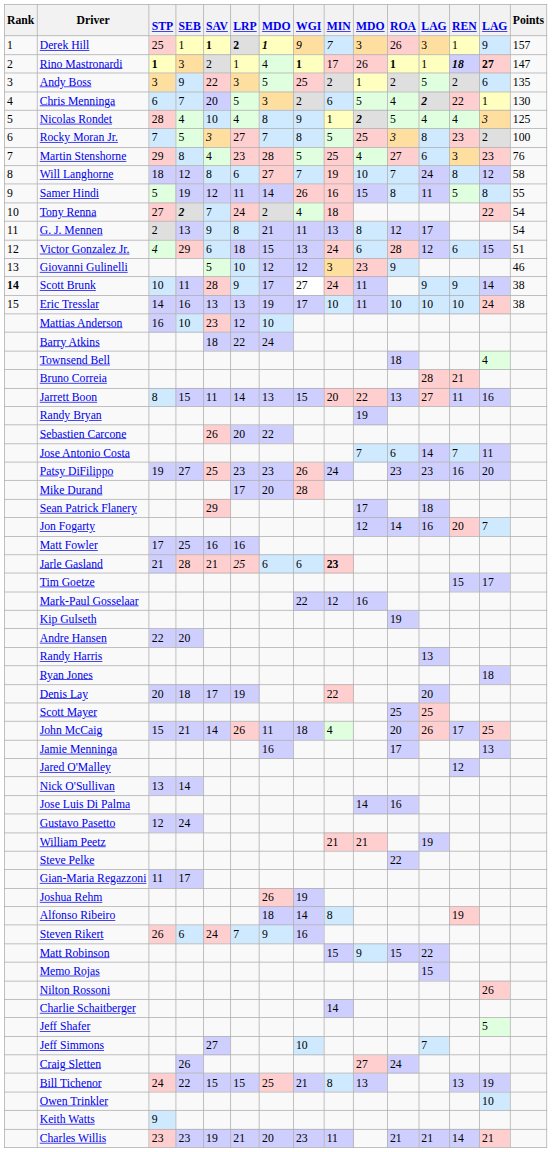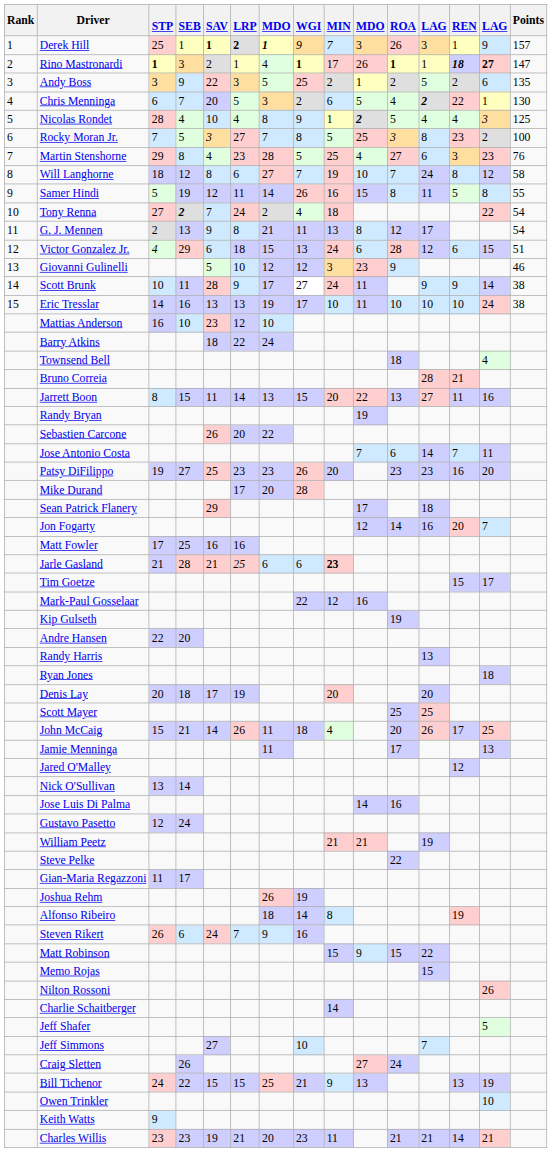 <table class="wikitable">
 <tr>
 <th>Rank</th>
 <th>Driver</th>
 <th> <br> <a href='#'>STP</a></th>
 <th> <br> <a href='#'>SEB</a></th>
 <th> <br> <a href='#'>SAV</a></th>
 <th> <br> <a href='#'>LRP</a></th>
 <th> <br> <a href='#'>MDO</a></th>
 <th> <br> <a href='#'>WGI</a></th>
 <th> <br> <a href='#'>MIN</a></th>
 <th> <br> <a href='#'>MDO</a></th>
 <th> <br> <a href='#'>ROA</a></th>
 <th> <br> <a href='#'>LAG</a></th>
 <th> <br> <a href='#'>REN</a></th>
 <th> <br> <a href='#'>LAG</a></th>
 <th>Points</th>
 </tr>
 <tr>
 <td>1</td>
 <td> <a href='#'>Derek Hill</a></td>
 <td style="background:#FFCFCF;">25</td>
 <td style="background:#FFFFBF;">1</td>
 <td style="background:#FFFFBF;"><strong>1</strong></td>
 <td style="background:#DFDFDF;"><strong>2</strong></td>
 <td style="background:#FFFFBF;"><strong><em>1</em></strong></td>
 <td style="background:#FFDF9F;"><em>9</em></td>
 <td style="background:#CFEAFF;"><em>7</em></td>
 <td style="background:#FFDF9F;">3</td>
 <td style="background:#FFCFCF;">26</td>
 <td style="background:#FFDF9F;">3</td>
 <td style="background:#FFFFBF;">1</td>
 <td style="background:#CFEAFF;">9</td>
 <td>157</td>
 </tr>
 <tr>
 <td>2</td>
 <td> <a href='#'>Rino Mastronardi</a></td>
 <td style="background:#FFFFBF;"><strong>1</strong></td>
 <td style="background:#FFDF9F;">3</td>
 <td style="background:#DFDFDF;">2</td>
 <td style="background:#FFFFBF;">1</td>
 <td style="background:#DFFFDF;">4</td>
 <td style="background:#FFFFBF;"><strong>1</strong></td>
 <td style="background:#FFCFCF;">17</td>
 <td style="background:#FFCFCF;">26</td>
 <td style="background:#FFFFBF;"><strong>1</strong></td>
 <td style="background:#FFFFBF;">1</td>
 <td style="background:#CFCFFF;"><strong><em>18</em></strong></td>
 <td style="background:#FFCFCF;"><strong>27</strong></td>
 <td>147</td>
 </tr>
 <tr>
 <td>3</td>
 <td> <a href='#'>Andy Boss</a></td>
 <td style="background:#FFDF9F;">3</td>
 <td style="background:#CFEAFF;">9</td>
 <td style="background:#FFCFCF;">22</td>
 <td style="background:#FFDF9F;">3</td>
 <td style="background:#DFFFDF;">5</td>
 <td style="background:#FFCFCF;">25</td>
 <td style="background:#DFDFDF;">2</td>
 <td style="background:#FFFFBF;">1</td>
 <td style="background:#DFDFDF;">2</td>
 <td style="background:#DFFFDF;">5</td>
 <td style="background:#DFDFDF;">2</td>
 <td style="background:#CFEAFF;">6</td>
 <td>135</td>
 </tr>
 <tr>
 <td>4</td>
 <td> <a href='#'>Chris Menninga</a></td>
 <td style="background:#CFEAFF;">6</td>
 <td style="background:#CFEAFF;">7</td>
 <td style="background:#CFCFFF;">20</td>
 <td style="background:#DFFFDF;">5</td>
 <td style="background:#FFDF9F;">3</td>
 <td style="background:#DFDFDF;">2</td>
 <td style="background:#CFEAFF;">6</td>
 <td style="background:#DFFFDF;">5</td>
 <td style="background:#DFFFDF;">4</td>
 <td style="background:#DFDFDF;"><strong><em>2</em></strong></td>
 <td style="background:#FFCFCF;">22</td>
 <td style="background:#FFFFBF;">1</td>
 <td>130</td>
 </tr>
 <tr>
 <td>5</td>
 <td> <a href='#'>Nicolas Rondet</a></td>
 <td style="background:#FFCFCF;">28</td>
 <td style="background:#DFFFDF;">4</td>
 <td style="background:#CFEAFF;">10</td>
 <td style="background:#DFFFDF;">4</td>
 <td style="background:#CFEAFF;">8</td>
 <td style="background:#CFEAFF;">9</td>
 <td style="background:#FFFFBF;">1</td>
 <td style="background:#DFDFDF;"><strong><em>2</em></strong></td>
 <td style="background:#DFFFDF;">5</td>
 <td style="background:#DFFFDF;">4</td>
 <td style="background:#DFFFDF;">4</td>
 <td style="background:#FFDF9F;"><em>3</em></td>
 <td>125</td>
 </tr>
 <tr>
 <td>6</td>
 <td> <a href='#'>Rocky Moran Jr.</a></td>
 <td style="background:#CFEAFF;">7</td>
 <td style="background:#DFFFDF;">5</td>
 <td style="background:#FFDF9F;"><em>3</em></td>
 <td style="background:#FFCFCF;">27</td>
 <td style="background:#CFEAFF;">7</td>
 <td style="background:#CFEAFF;">8</td>
 <td style="background:#DFFFDF;">5</td>
 <td style="background:#FFCFCF;">25</td>
 <td style="background:#FFDF9F;"><em>3</em></td>
 <td style="background:#CFEAFF;">8</td>
 <td style="background:#FFCFCF;">23</td>
 <td style="background:#DFDFDF;">2</td>
 <td>100</td>
 </tr>
 <tr>
 <td>7</td>
 <td> <a href='#'>Martin Stenshorne</a></td>
 <td style="background:#FFCFCF;">29</td>
 <td style="background:#CFEAFF;">8</td>
 <td style="background:#DFFFDF;">4</td>
 <td style="background:#FFCFCF;">23</td>
 <td style="background:#FFCFCF;">28</td>
 <td style="background:#DFFFDF;">5</td>
 <td style="background:#FFCFCF;">25</td>
 <td style="background:#DFFFDF;">4</td>
 <td style="background:#FFCFCF;">27</td>
 <td style="background:#CFEAFF;">6</td>
 <td style="background:#FFDF9F;">3</td>
 <td style="background:#FFCFCF;">23</td>
 <td>76</td>
 </tr>
 <tr>
 <td>8</td>
 <td> <a href='#'>Will Langhorne</a></td>
 <td style="background:#CFCFFF;">18</td>
 <td style="background:#CFCFFF;">12</td>
 <td style="background:#CFEAFF;">8</td>
 <td style="background:#CFEAFF;">6</td>
 <td style="background:#FFCFCF;">27</td>
 <td style="background:#CFEAFF;">7</td>
 <td style="background:#FFCFCF;">19</td>
 <td style="background:#CFEAFF;">10</td>
 <td style="background:#CFEAFF;">7</td>
 <td style="background:#CFCFFF;">24</td>
 <td style="background:#CFEAFF;">8</td>
 <td style="background:#CFCFFF;">12</td>
 <td>58</td>
 </tr>
 <tr>
 <td>9</td>
 <td> <a href='#'>Samer Hindi</a></td>
 <td style="background:#DFFFDF;">5</td>
 <td style="background:#CFCFFF;">19</td>
 <td style="background:#CFCFFF;">12</td>
 <td style="background:#CFCFFF;">11</td>
 <td style="background:#CFCFFF;">14</td>
 <td style="background:#FFCFCF;">26</td>
 <td style="background:#FFCFCF;">16</td>
 <td style="background:#CFCFFF;">15</td>
 <td style="background:#CFEAFF;">8</td>
 <td style="background:#CFCFFF;">11</td>
 <td style="background:#DFFFDF;">5</td>
 <td style="background:#CFEAFF;">8</td>
 <td>55</td>
 </tr>
 <tr>
 <td>10</td>
 <td> <a href='#'>Tony Renna</a></td>
 <td style="background:#FFCFCF;">27</td>
 <td style="background:#DFDFDF;"><strong><em>2</em></strong></td>
 <td style="background:#CFEAFF;">7</td>
 <td style="background:#FFCFCF;">24</td>
 <td style="background:#DFDFDF;">2</td>
 <td style="background:#DFFFDF;">4</td>
 <td style="background:#FFCFCF;">18</td>
 <td></td>
 <td></td>
 <td></td>
 <td></td>
 <td style="background:#FFCFCF;">22</td>
 <td>54</td>
 </tr>
 <tr>
 <td>11</td>
 <td> <a href='#'>G. J. Mennen</a></td>
 <td style="background:#DFDFDF;">2</td>
 <td style="background:#CFCFFF;">13</td>
 <td style="background:#CFEAFF;">9</td>
 <td style="background:#CFEAFF;">8</td>
 <td style="background:#CFCFFF;">21</td>
 <td style="background:#CFCFFF;">11</td>
 <td style="background:#CFCFFF;">13</td>
 <td style="background:#CFEAFF;">8</td>
 <td style="background:#CFCFFF;">12</td>
 <td style="background:#CFCFFF;">17</td>
 <td></td>
 <td></td>
 <td>54</td>
 </tr>
 <tr>
 <td>12</td>
 <td> <a href='#'>Victor Gonzalez Jr.</a></td>
 <td style="background:#DFFFDF;"><em>4</em></td>
 <td style="background:#FFCFCF;">29</td>
 <td style="background:#CFEAFF;">6</td>
 <td style="background:#CFCFFF;">18</td>
 <td style="background:#CFCFFF;">15</td>
 <td style="background:#CFCFFF;">13</td>
 <td style="background:#FFCFCF;">24</td>
 <td style="background:#CFEAFF;">6</td>
 <td style="background:#FFCFCF;">28</td>
 <td style="background:#CFCFFF;">12</td>
 <td style="background:#CFEAFF;">6</td>
 <td style="background:#CFCFFF;">15</td>
 <td>51</td>
 </tr>
 <tr>
 <td>13</td>
 <td> <a href='#'>Giovanni Gulinelli</a></td>
 <td></td>
 <td></td>
 <td style="background:#DFFFDF;">5</td>
 <td style="background:#CFEAFF;">10</td>
 <td style="background:#CFCFFF;">12</td>
 <td style="background:#CFCFFF;">12</td>
 <td style="background:#FFDF9F;">3</td>
 <td style="background:#FFCFCF;">23</td>
 <td style="background:#CFEAFF;">9</td>
 <td></td>
 <td></td>
 <td></td>
 <td>46</td>
 </tr>
 <tr>
-<td><strong>14</strong></td>
+<td>14</td>
 <td> <a href='#'>Scott Brunk</a></td>
 <td style="background:#CFEAFF;">10</td>
 <td style="background:#CFCFFF;">11</td>
 <td style="background:#FFCFCF;">28</td>
 <td style="background:#CFEAFF;">9</td>
 <td style="background:#CFCFFF;">17</td>
 <td style="background:#FFFFFF;">27</td>
 <td style="background:#FFCFCF;">24</td>
 <td style="background:#CFCFFF;">11</td>
 <td></td>
 <td style="background:#CFEAFF;">9</td>
 <td style="background:#CFEAFF;">9</td>
 <td style="background:#CFCFFF;">14</td>
 <td>38</td>
 </tr>
 <tr>
 <td>15</td>
 <td> <a href='#'>Eric Tresslar</a></td>
 <td style="background:#CFCFFF;">14</td>
 <td style="background:#CFCFFF;">16</td>
 <td style="background:#CFCFFF;">13</td>
 <td style="background:#CFCFFF;">13</td>
 <td style="background:#CFCFFF;">19</td>
 <td style="background:#CFCFFF;">17</td>
 <td style="background:#CFEAFF;">10</td>
 <td style="background:#CFCFFF;">11</td>
 <td style="background:#CFEAFF;">10</td>
 <td style="background:#CFEAFF;">10</td>
 <td style="background:#CFEAFF;">10</td>
 <td style="background:#FFCFCF;">24</td>
 <td>38</td>
 </tr>
 <tr>
 <td></td>
 <td> <a href='#'>Mattias Anderson</a></td>
 <td style="background:#CFCFFF;">16</td>
 <td style="background:#CFEAFF;">10</td>
 <td style="background:#FFCFCF;">23</td>
 <td style="background:#CFCFFF;">12</td>
 <td style="background:#CFEAFF;">10</td>
 <td></td>
 <td></td>
 <td></td>
 <td></td>
 <td></td>
 <td></td>
 <td></td>
 <td></td>
 </tr>
 <tr>
 <td></td>
 <td> <a href='#'>Barry Atkins</a></td>
 <td></td>
 <td></td>
 <td style="background:#CFCFFF;">18</td>
 <td style="background:#CFCFFF;">22</td>
 <td style="background:#CFCFFF;">24</td>
 <td></td>
 <td></td>
 <td></td>
 <td></td>
 <td></td>
 <td></td>
 <td></td>
 <td></td>
 </tr>
 <tr>
 <td></td>
 <td> <a href='#'>Townsend Bell</a></td>
 <td></td>
 <td></td>
 <td></td>
 <td></td>
 <td></td>
 <td></td>
 <td></td>
 <td></td>
 <td style="background:#CFCFFF;">18</td>
 <td></td>
 <td></td>
 <td style="background:#DFFFDF;">4</td>
 <td></td>
 </tr>
 <tr>
 <td></td>
 <td> <a href='#'>Bruno Correia</a></td>
 <td></td>
 <td></td>
 <td></td>
 <td></td>
 <td></td>
 <td></td>
 <td></td>
 <td></td>
 <td></td>
 <td style="background:#FFCFCF;">28</td>
 <td style="background:#FFCFCF;">21</td>
 <td></td>
 <td></td>
 </tr>
 <tr>
 <td></td>
 <td> <a href='#'>Jarrett Boon</a></td>
 <td style="background:#CFEAFF;">8</td>
 <td style="background:#CFCFFF;">15</td>
 <td style="background:#CFCFFF;">11</td>
 <td style="background:#CFCFFF;">14</td>
 <td style="background:#CFCFFF;">13</td>
 <td style="background:#CFCFFF;">15</td>
 <td style="background:#FFCFCF;">20</td>
 <td style="background:#FFCFCF;">22</td>
 <td style="background:#CFCFFF;">13</td>
 <td style="background:#FFCFCF;">27</td>
 <td style="background:#CFCFFF;">11</td>
 <td style="background:#CFCFFF;">16</td>
 <td></td>
 </tr>
 <tr>
 <td></td>
 <td> <a href='#'>Randy Bryan</a></td>
 <td></td>
 <td></td>
 <td></td>
 <td></td>
 <td></td>
 <td></td>
 <td></td>
 <td style="background:#CFCFFF;">19</td>
 <td></td>
 <td></td>
 <td></td>
 <td></td>
 <td></td>
 </tr>
 <tr>
 <td></td>
 <td> <a href='#'>Sebastien Carcone</a></td>
 <td></td>
 <td></td>
 <td style="background:#FFCFCF;">26</td>
 <td style="background:#CFCFFF;">20</td>
 <td style="background:#CFCFFF;">22</td>
 <td></td>
 <td></td>
 <td></td>
 <td></td>
 <td></td>
 <td></td>
 <td></td>
 <td></td>
 </tr>
 <tr>
 <td></td>
 <td> <a href='#'>Jose Antonio Costa</a></td>
 <td></td>
 <td></td>
 <td></td>
 <td></td>
 <td></td>
 <td></td>
 <td></td>
 <td style="background:#CFEAFF;">7</td>
 <td style="background:#CFEAFF;">6</td>
 <td style="background:#CFCFFF;">14</td>
 <td style="background:#CFEAFF;">7</td>
 <td style="background:#CFCFFF;">11</td>
 <td></td>
 </tr>
 <tr>
 <td></td>
 <td> <a href='#'>Patsy DiFilippo</a></td>
 <td style="background:#CFCFFF;">19</td>
 <td style="background:#CFCFFF;">27</td>
 <td style="background:#FFCFCF;">25</td>
 <td style="background:#CFCFFF;">23</td>
 <td style="background:#CFCFFF;">23</td>
 <td style="background:#FFCFCF;">26</td>
-<td style="background:#CFCFFF;">24</td>
+<td style="background:#CFCFFF;">20</td>
 <td></td>
 <td style="background:#CFCFFF;">23</td>
 <td style="background:#CFCFFF;">23</td>
 <td style="background:#CFCFFF;">16</td>
 <td style="background:#CFCFFF;">20</td>
 <td></td>
 </tr>
 <tr>
 <td></td>
 <td> <a href='#'>Mike Durand</a></td>
 <td></td>
 <td></td>
 <td></td>
 <td style="background:#CFCFFF;">17</td>
 <td style="background:#CFCFFF;">20</td>
 <td style="background:#FFCFCF;">28</td>
 <td></td>
 <td></td>
 <td></td>
 <td></td>
 <td></td>
 <td></td>
 <td></td>
 </tr>
 <tr>
 <td></td>
 <td> <a href='#'>Sean Patrick Flanery</a></td>
 <td></td>
 <td></td>
 <td style="background:#FFCFCF;">29</td>
 <td></td>
 <td></td>
 <td></td>
 <td></td>
 <td style="background:#CFCFFF;">17</td>
 <td></td>
 <td style="background:#CFCFFF;">18</td>
 <td></td>
 <td></td>
 <td></td>
 </tr>
 <tr>
 <td></td>
 <td> <a href='#'>Jon Fogarty</a></td>
 <td></td>
 <td></td>
 <td></td>
 <td></td>
 <td></td>
 <td></td>
 <td></td>
 <td style="background:#CFCFFF;">12</td>
 <td style="background:#CFCFFF;">14</td>
 <td style="background:#CFCFFF;">16</td>
 <td style="background:#FFCFCF;">20</td>
 <td style="background:#CFEAFF;">7</td>
 <td></td>
 </tr>
 <tr>
 <td></td>
 <td> <a href='#'>Matt Fowler</a></td>
 <td style="background:#CFCFFF;">17</td>
 <td style="background:#CFCFFF;">25</td>
 <td style="background:#CFCFFF;">16</td>
 <td style="background:#CFCFFF;">16</td>
 <td></td>
 <td></td>
 <td></td>
 <td></td>
 <td></td>
 <td></td>
 <td></td>
 <td></td>
 <td></td>
 </tr>
 <tr>
 <td></td>
 <td> <a href='#'>Jarle Gasland</a></td>
 <td style="background:#CFCFFF;">21</td>
 <td style="background:#FFCFCF;">28</td>
 <td style="background:#FFCFCF;">21</td>
 <td style="background:#FFCFCF;"><em>25</em></td>
 <td style="background:#CFEAFF;">6</td>
 <td style="background:#CFEAFF;">6</td>
 <td style="background:#FFCFCF;"><strong>23</strong></td>
 <td></td>
 <td></td>
 <td></td>
 <td></td>
 <td></td>
 <td></td>
 </tr>
 <tr>
 <td></td>
 <td> <a href='#'>Tim Goetze</a></td>
 <td></td>
 <td></td>
 <td></td>
 <td></td>
 <td></td>
 <td></td>
 <td></td>
 <td></td>
 <td></td>
 <td></td>
 <td style="background:#CFCFFF;">15</td>
 <td style="background:#CFCFFF;">17</td>
 <td></td>
 </tr>
 <tr>
 <td></td>
 <td> <a href='#'>Mark-Paul Gosselaar</a></td>
 <td></td>
 <td></td>
 <td></td>
 <td></td>
 <td></td>
 <td style="background:#CFCFFF;">22</td>
 <td style="background:#CFCFFF;">12</td>
 <td style="background:#CFCFFF;">16</td>
 <td></td>
 <td></td>
 <td></td>
 <td></td>
 <td></td>
 </tr>
 <tr>
 <td></td>
 <td> <a href='#'>Kip Gulseth</a></td>
 <td></td>
 <td></td>
 <td></td>
 <td></td>
 <td></td>
 <td></td>
 <td></td>
 <td></td>
 <td style="background:#CFCFFF;">19</td>
 <td></td>
 <td></td>
 <td></td>
 <td></td>
 </tr>
 <tr>
 <td></td>
 <td> <a href='#'>Andre Hansen</a></td>
 <td style="background:#CFCFFF;">22</td>
 <td style="background:#CFCFFF;">20</td>
 <td></td>
 <td></td>
 <td></td>
 <td></td>
 <td></td>
 <td></td>
 <td></td>
 <td></td>
 <td></td>
 <td></td>
 <td></td>
 </tr>
 <tr>
 <td></td>
 <td> <a href='#'>Randy Harris</a></td>
 <td></td>
 <td></td>
 <td></td>
 <td></td>
 <td></td>
 <td></td>
 <td></td>
 <td></td>
 <td></td>
 <td style="background:#CFCFFF;">13</td>
 <td></td>
 <td></td>
 <td></td>
 </tr>
 <tr>
 <td></td>
 <td> <a href='#'>Ryan Jones</a></td>
 <td></td>
 <td></td>
 <td></td>
 <td></td>
 <td></td>
 <td></td>
 <td></td>
 <td></td>
 <td></td>
 <td></td>
 <td></td>
 <td style="background:#CFCFFF;">18</td>
 <td></td>
 </tr>
 <tr>
 <td></td>
 <td> <a href='#'>Denis Lay</a></td>
 <td style="background:#CFCFFF;">20</td>
 <td style="background:#CFCFFF;">18</td>
 <td style="background:#CFCFFF;">17</td>
 <td style="background:#CFCFFF;">19</td>
 <td></td>
 <td></td>
-<td style="background:#FFCFCF;">22</td>
+<td style="background:#FFCFCF;">20</td>
 <td></td>
 <td></td>
 <td style="background:#CFCFFF;">20</td>
 <td></td>
 <td></td>
 <td></td>
 </tr>
 <tr>
 <td></td>
 <td> <a href='#'>Scott Mayer</a></td>
 <td></td>
 <td></td>
 <td></td>
 <td></td>
 <td></td>
 <td></td>
 <td></td>
 <td></td>
 <td style="background:#CFCFFF;">25</td>
 <td style="background:#FFCFCF;">25</td>
 <td></td>
 <td></td>
 <td></td>
 </tr>
 <tr>
 <td></td>
 <td> <a href='#'>John McCaig</a></td>
 <td style="background:#CFCFFF;">15</td>
 <td style="background:#CFCFFF;">21</td>
 <td style="background:#CFCFFF;">14</td>
 <td style="background:#FFCFCF;">26</td>
 <td style="background:#CFCFFF;">11</td>
 <td style="background:#CFCFFF;">18</td>
 <td style="background:#DFFFDF;">4</td>
 <td></td>
 <td style="background:#CFCFFF;">20</td>
 <td style="background:#FFCFCF;">26</td>
 <td style="background:#CFCFFF;">17</td>
 <td style="background:#FFCFCF;">25</td>
 <td></td>
 </tr>
 <tr>
 <td></td>
 <td> <a href='#'>Jamie Menninga</a></td>
 <td></td>
 <td></td>
 <td></td>
 <td></td>
-<td style="background:#CFCFFF;">16</td>
+<td style="background:#CFCFFF;">11</td>
 <td></td>
 <td></td>
 <td></td>
 <td style="background:#CFCFFF;">17</td>
 <td></td>
 <td></td>
 <td style="background:#CFCFFF;">13</td>
 <td></td>
 </tr>
 <tr>
 <td></td>
 <td> <a href='#'>Jared O'Malley</a></td>
 <td></td>
 <td></td>
 <td></td>
 <td></td>
 <td></td>
 <td></td>
 <td></td>
 <td></td>
 <td></td>
 <td></td>
 <td style="background:#CFCFFF;">12</td>
 <td></td>
 <td></td>
 </tr>
 <tr>
 <td></td>
 <td> <a href='#'>Nick O'Sullivan</a></td>
 <td style="background:#CFCFFF;">13</td>
 <td style="background:#CFCFFF;">14</td>
 <td></td>
 <td></td>
 <td></td>
 <td></td>
 <td></td>
 <td></td>
 <td></td>
 <td></td>
 <td></td>
 <td></td>
 <td></td>
 </tr>
 <tr>
 <td></td>
 <td> <a href='#'>Jose Luis Di Palma</a></td>
 <td></td>
 <td></td>
 <td></td>
 <td></td>
 <td></td>
 <td></td>
 <td></td>
 <td style="background:#CFCFFF;">14</td>
 <td style="background:#CFCFFF;">16</td>
 <td></td>
 <td></td>
 <td></td>
 <td></td>
 </tr>
 <tr>
 <td></td>
 <td> <a href='#'>Gustavo Pasetto</a></td>
 <td style="background:#CFCFFF;">12</td>
 <td style="background:#CFCFFF;">24</td>
 <td></td>
 <td></td>
 <td></td>
 <td></td>
 <td></td>
 <td></td>
 <td></td>
 <td></td>
 <td></td>
 <td></td>
 <td></td>
 </tr>
 <tr>
 <td></td>
 <td> <a href='#'>William Peetz</a></td>
 <td></td>
 <td></td>
 <td></td>
 <td></td>
 <td></td>
 <td></td>
 <td style="background:#FFCFCF;">21</td>
 <td style="background:#FFCFCF;">21</td>
 <td></td>
 <td style="background:#CFCFFF;">19</td>
 <td></td>
 <td></td>
 <td></td>
 </tr>
 <tr>
 <td></td>
 <td> <a href='#'>Steve Pelke</a></td>
 <td></td>
 <td></td>
 <td></td>
 <td></td>
 <td></td>
 <td></td>
 <td></td>
 <td></td>
 <td style="background:#CFCFFF;">22</td>
 <td></td>
 <td></td>
 <td></td>
 <td></td>
 </tr>
 <tr>
 <td></td>
 <td> <a href='#'>Gian-Maria Regazzoni</a></td>
 <td style="background:#CFCFFF;">11</td>
 <td style="background:#CFCFFF;">17</td>
 <td></td>
 <td></td>
 <td></td>
 <td></td>
 <td></td>
 <td></td>
 <td></td>
 <td></td>
 <td></td>
 <td></td>
 <td></td>
 </tr>
 <tr>
 <td></td>
 <td> <a href='#'>Joshua Rehm</a></td>
 <td></td>
 <td></td>
 <td></td>
 <td></td>
 <td style="background:#FFCFCF;">26</td>
 <td style="background:#CFCFFF;">19</td>
 <td></td>
 <td></td>
 <td></td>
 <td></td>
 <td></td>
 <td></td>
 <td></td>
 </tr>
 <tr>
 <td></td>
 <td> <a href='#'>Alfonso Ribeiro</a></td>
 <td></td>
 <td></td>
 <td></td>
 <td></td>
 <td style="background:#CFCFFF;">18</td>
 <td style="background:#CFCFFF;">14</td>
 <td style="background:#CFEAFF;">8</td>
 <td></td>
 <td></td>
 <td></td>
 <td style="background:#FFCFCF;">19</td>
 <td></td>
 <td></td>
 </tr>
 <tr>
 <td></td>
 <td> <a href='#'>Steven Rikert</a></td>
 <td style="background:#FFCFCF;">26</td>
 <td style="background:#CFEAFF;">6</td>
 <td style="background:#FFCFCF;">24</td>
 <td style="background:#CFEAFF;">7</td>
 <td style="background:#CFEAFF;">9</td>
 <td style="background:#CFCFFF;">16</td>
 <td></td>
 <td></td>
 <td></td>
 <td></td>
 <td></td>
 <td></td>
 <td></td>
 </tr>
 <tr>
 <td></td>
 <td> <a href='#'>Matt Robinson</a></td>
 <td></td>
 <td></td>
 <td></td>
 <td></td>
 <td></td>
 <td></td>
 <td style="background:#CFCFFF;">15</td>
 <td style="background:#CFEAFF;">9</td>
 <td style="background:#CFCFFF;">15</td>
 <td style="background:#CFCFFF;">22</td>
 <td></td>
 <td></td>
 <td></td>
 </tr>
 <tr>
 <td></td>
 <td> <a href='#'>Memo Rojas</a></td>
 <td></td>
 <td></td>
 <td></td>
 <td></td>
 <td></td>
 <td></td>
 <td></td>
 <td></td>
 <td></td>
 <td style="background:#CFCFFF;">15</td>
 <td></td>
 <td></td>
 <td></td>
 </tr>
 <tr>
 <td></td>
 <td> <a href='#'>Nilton Rossoni</a></td>
 <td></td>
 <td></td>
 <td></td>
 <td></td>
 <td></td>
 <td></td>
 <td></td>
 <td></td>
 <td></td>
 <td></td>
 <td></td>
 <td style="background:#FFCFCF;">26</td>
 <td></td>
 </tr>
 <tr>
 <td></td>
 <td> <a href='#'>Charlie Schaitberger</a></td>
 <td></td>
 <td></td>
 <td></td>
 <td></td>
 <td></td>
 <td></td>
 <td style="background:#CFCFFF;">14</td>
 <td></td>
 <td></td>
 <td></td>
 <td></td>
 <td></td>
 <td></td>
 </tr>
 <tr>
 <td></td>
 <td> <a href='#'>Jeff Shafer</a></td>
 <td></td>
 <td></td>
 <td></td>
 <td></td>
 <td></td>
 <td></td>
 <td></td>
 <td></td>
 <td></td>
 <td></td>
 <td></td>
 <td style="background:#DFFFDF;">5</td>
 <td></td>
 </tr>
 <tr>
 <td></td>
 <td> <a href='#'>Jeff Simmons</a></td>
 <td></td>
 <td></td>
 <td style="background:#CFCFFF;">27</td>
 <td></td>
 <td></td>
 <td style="background:#CFEAFF;">10</td>
 <td></td>
 <td></td>
 <td></td>
 <td style="background:#CFEAFF;">7</td>
 <td></td>
 <td></td>
 <td></td>
 </tr>
 <tr>
 <td></td>
 <td> <a href='#'>Craig Sletten</a></td>
 <td></td>
 <td style="background:#CFCFFF;">26</td>
 <td></td>
 <td></td>
 <td></td>
 <td></td>
 <td></td>
 <td style="background:#FFCFCF;">27</td>
 <td style="background:#CFCFFF;">24</td>
 <td></td>
 <td></td>
 <td></td>
 <td></td>
 </tr>
 <tr>
 <td></td>
 <td> <a href='#'>Bill Tichenor</a></td>
 <td style="background:#FFCFCF;">24</td>
 <td style="background:#CFCFFF;">22</td>
 <td style="background:#CFCFFF;">15</td>
 <td style="background:#CFCFFF;">15</td>
 <td style="background:#FFCFCF;">25</td>
 <td style="background:#CFCFFF;">21</td>
-<td style="background:#CFEAFF;">8</td>
+<td style="background:#CFEAFF;">9</td>
 <td style="background:#CFCFFF;">13</td>
 <td></td>
 <td></td>
 <td style="background:#CFCFFF;">13</td>
 <td style="background:#CFCFFF;">19</td>
 <td></td>
 </tr>
 <tr>
 <td></td>
 <td> <a href='#'>Owen Trinkler</a></td>
 <td></td>
 <td></td>
 <td></td>
 <td></td>
 <td></td>
 <td></td>
 <td></td>
 <td></td>
 <td></td>
 <td></td>
 <td></td>
 <td style="background:#CFEAFF;">10</td>
 <td></td>
 </tr>
 <tr>
 <td></td>
 <td> <a href='#'>Keith Watts</a></td>
 <td style="background:#CFEAFF;">9</td>
 <td></td>
 <td></td>
 <td></td>
 <td></td>
 <td></td>
 <td></td>
 <td></td>
 <td></td>
 <td></td>
 <td></td>
 <td></td>
 <td></td>
 </tr>
 <tr>
 <td></td>
 <td> <a href='#'>Charles Willis</a></td>
 <td style="background:#FFCFCF;">23</td>
 <td style="background:#CFCFFF;">23</td>
 <td style="background:#CFCFFF;">19</td>
 <td style="background:#CFCFFF;">21</td>
 <td style="background:#CFCFFF;">20</td>
 <td style="background:#CFCFFF;">23</td>
 <td style="background:#CFCFFF;">11</td>
 <td></td>
 <td style="background:#CFCFFF;">21</td>
 <td style="background:#CFCFFF;">21</td>
 <td style="background:#CFCFFF;">14</td>
 <td style="background:#FFCFCF;">21</td>
 <td></td>
 </tr>
 </table>
